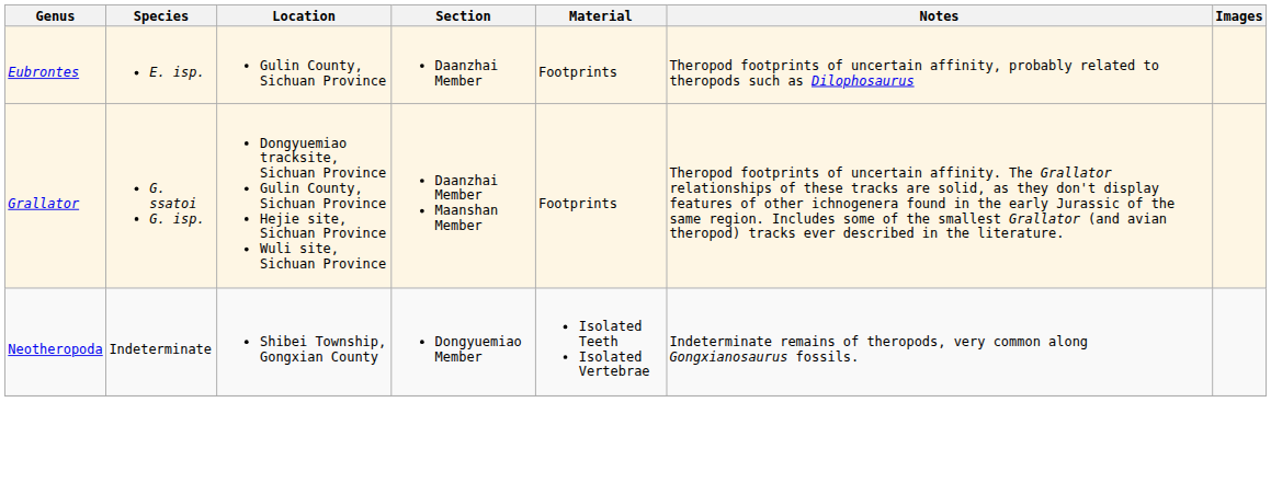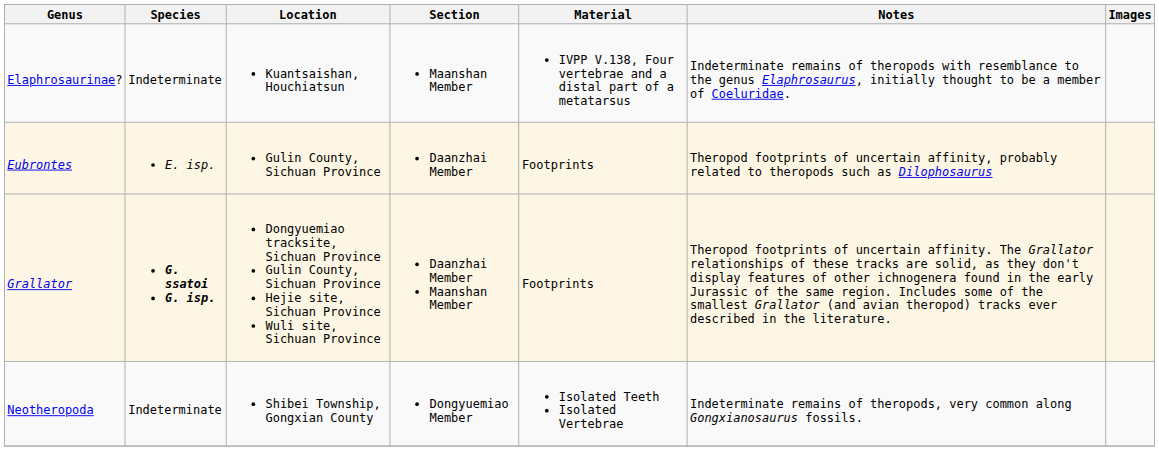 <table class="wikitable" align="center">
 <tr>
 <th>Genus</th>
 <th>Species</th>
 <th>Location</th>
 <th>Section</th>
 <th>Material</th>
 <th>Notes</th>
 <th>Images</th>
+</tr>
+<tr>
+<td><br><a href='#'>Elaphrosaurinae</a>?</td>
+<td><br>Indeterminate</td>
+<td><br><ul><li>Kuantsaishan, Houchiatsun</li></ul></td>
+<td><br><ul><li>Maanshan Member</li></ul></td>
+<td><br><ul><li>IVPP V.138, Four vertebrae and a distal part of a metatarsus</li></ul></td>
+<td><br>Indeterminate remains of theropods with resemblance to the genus <em><a href='#'>Elaphrosaurus</a></em>, initially thought to be a member of <a href='#'>Coeluridae</a>.</td>
+<td></td>
 </tr>
 <tr>
 <td style="background:#FEF6E4;"><br><em><a href='#'>Eubrontes</a></em></td>
 <td style="background:#FEF6E4;"><br><ul><li><em>E. isp.</em></li></ul></td>
 <td style="background:#FEF6E4;"><br><ul><li>Gulin County, Sichuan Province</li></ul></td>
 <td style="background:#FEF6E4;"><br><ul><li>Daanzhai Member</li></ul></td>
 <td style="background:#FEF6E4;"><br>Footprints</td>
 <td style="background:#FEF6E4;"><br>Theropod footprints of uncertain affinity, probably related to theropods such as <em><a href='#'>Dilophosaurus</a></em></td>
 <td style="background:#FEF6E4;"></td>
 </tr>
 <tr>
 <td style="background:#FEF6E4;"><br><em><a href='#'>Grallator</a></em></td>
-<td style="background:#FEF6E4;"><br><ul><li><em>G. ssatoi</em></li><li><em>G. isp.</em></li></ul></td>
+<td style="background:#FEF6E4;"><strong><br><ul><li><em>G. ssatoi</em></li><li><em>G. isp.</em></li></ul></strong></td>
 <td style="background:#FEF6E4;"><br><ul><li>Dongyuemiao tracksite, Sichuan Province</li><li>Gulin County, Sichuan Province</li><li>Hejie site, Sichuan Province</li><li>Wuli site, Sichuan Province</li></ul></td>
 <td style="background:#FEF6E4;"><br><ul><li>Daanzhai Member</li><li>Maanshan Member</li></ul></td>
 <td style="background:#FEF6E4;"><br>Footprints</td>
 <td style="background:#FEF6E4;"><br>Theropod footprints of uncertain affinity. The <em>Grallator</em> relationships of these tracks are solid, as they don't display features of other ichnogenera found in the early Jurassic of the same region. Includes some of the smallest <em>Grallator</em> (and avian theropod) tracks ever described in the literature.</td>
 <td style="background:#FEF6E4;"><br></td>
 </tr>
 <tr>
 <td><br><a href='#'>Neotheropoda</a></td>
 <td><br>Indeterminate</td>
 <td><br><ul><li>Shibei Township, Gongxian County</li></ul></td>
 <td><br><ul><li>Dongyuemiao Member</li></ul></td>
 <td><br><ul><li>Isolated Teeth</li><li>Isolated Vertebrae</li></ul></td>
 <td><br>Indeterminate remains of theropods, very common along <em>Gongxianosaurus</em> fossils.</td>
 <td></td>
 </tr>
 <tr>
 </tr>
 </table>
